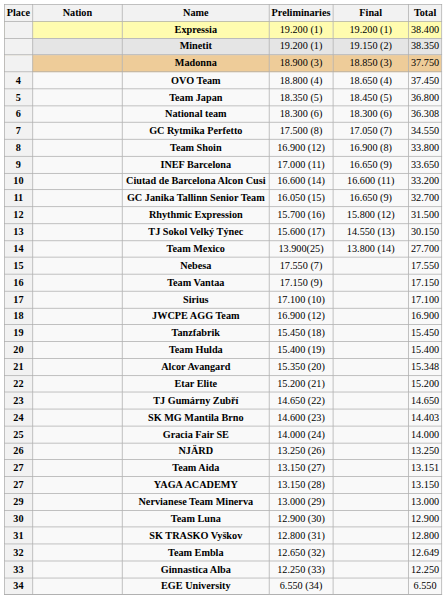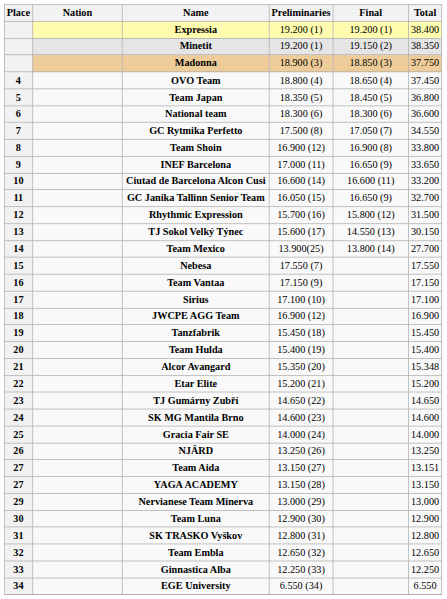 <table class="wikitable sortable" style="text-align:center; font-size:90%">
 <tr>
 <th scope="col" style="width:20px;">Place</th>
 <th ! scope="col" style="width:120px;">Nation</th>
 <th ! scope="col" style="width:200px;">Name</th>
 <th ! scope="col" style="width:60px;">Preliminaries</th>
 <th ! scope="col" style="width:100px;">Final</th>
 <th ! scope=col>Total</th>
 </tr>
 <tr bgcolor=fffcaf>
 <th scope=row></th>
 <td align=left></td>
 <td><strong>Expressia</strong></td>
 <td>19.200 (1)</td>
 <td>19.200 (1)</td>
 <td>38.400</td>
 </tr>
 <tr bgcolor=e5e5e5>
 <th scope=row></th>
 <td align=left></td>
 <td><strong>Minetit</strong></td>
 <td>19.200 (1)</td>
 <td>19.150 (2)</td>
 <td>38.350</td>
 </tr>
 <tr bgcolor=eecc99>
 <th scope=row></th>
 <td align=left></td>
 <td><strong>Madonna</strong></td>
 <td>18.900 (3)</td>
 <td>18.850 (3)</td>
 <td>37.750</td>
 </tr>
 <tr>
 <th scope=row>4</th>
 <td align=left></td>
 <td><strong>OVO Team</strong></td>
 <td>18.800 (4)</td>
 <td>18.650 (4)</td>
 <td>37.450</td>
 </tr>
 <tr>
 <th scope=row>5</th>
 <td align=left></td>
 <td><strong>Team Japan</strong></td>
 <td>18.350 (5)</td>
 <td>18.450 (5)</td>
 <td>36.800</td>
 </tr>
 <tr>
 <th scope=row>6</th>
 <td align=left></td>
 <td><strong>National team</strong></td>
 <td>18.300 (6)</td>
 <td>18.300 (6)</td>
-<td>36.308</td>
+<td>36.600</td>
 </tr>
 <tr>
 <th scope=row>7</th>
 <td align=left></td>
 <td><strong>GC Rytmika Perfetto</strong></td>
 <td>17.500 (8)</td>
 <td>17.050 (7)</td>
 <td>34.550</td>
 </tr>
 <tr>
 <th scope=row>8</th>
 <td align=left></td>
 <td><strong>Team Shoin</strong></td>
 <td>16.900 (12)</td>
 <td>16.900 (8)</td>
 <td>33.800</td>
 </tr>
 <tr>
 <th scope=row>9</th>
 <td align=left></td>
 <td><strong>INEF Barcelona</strong></td>
 <td>17.000 (11)</td>
 <td>16.650 (9)</td>
 <td>33.650</td>
 </tr>
 <tr>
 <th scope=row>10</th>
 <td align=left></td>
 <td><strong>Ciutad de Barcelona Alcon Cusi</strong></td>
 <td>16.600 (14)</td>
 <td>16.600 (11)</td>
 <td>33.200</td>
 </tr>
 <tr>
 <th scope=row>11</th>
 <td align=left></td>
 <td><strong>GC Janika Tallinn Senior Team</strong></td>
 <td>16.050 (15)</td>
 <td>16.650 (9)</td>
 <td>32.700</td>
 </tr>
 <tr>
 <th scope=row>12</th>
 <td align=left></td>
 <td><strong>Rhythmic Expression</strong></td>
 <td>15.700 (16)</td>
 <td>15.800 (12)</td>
 <td>31.500</td>
 </tr>
 <tr>
 <th scope=row>13</th>
 <td align=left></td>
 <td><strong>TJ Sokol Velký Týnec</strong></td>
 <td>15.600 (17)</td>
 <td>14.550 (13)</td>
 <td>30.150</td>
 </tr>
 <tr>
 <th scope=row>14</th>
 <td align=left></td>
 <td><strong>Team Mexico</strong></td>
 <td>13.900(25)</td>
 <td>13.800 (14)</td>
 <td>27.700</td>
 </tr>
 <tr>
 <th scope=row>15</th>
 <td align=left></td>
 <td><strong>Nebesa</strong></td>
 <td>17.550 (7)</td>
 <td></td>
 <td>17.550</td>
 </tr>
 <tr>
 <th scope=row>16</th>
 <td align=left></td>
 <td><strong>Team Vantaa</strong></td>
 <td>17.150 (9)</td>
 <td></td>
 <td>17.150</td>
 </tr>
 <tr>
 <th scope=row>17</th>
 <td align=left></td>
 <td><strong>Sirius</strong></td>
 <td>17.100 (10)</td>
 <td></td>
 <td>17.100</td>
 </tr>
 <tr>
 <th scope=row>18</th>
 <td align=left></td>
 <td><strong>JWCPE AGG Team</strong></td>
 <td>16.900 (12)</td>
 <td></td>
 <td>16.900</td>
 </tr>
 <tr>
 <th scope=row>19</th>
 <td align=left></td>
 <td><strong>Tanzfabrik</strong></td>
 <td>15.450 (18)</td>
 <td></td>
 <td>15.450</td>
 </tr>
 <tr>
 <th scope=row>20</th>
 <td align=left></td>
 <td><strong>Team Hulda</strong></td>
 <td>15.400 (19)</td>
 <td></td>
 <td>15.400</td>
 </tr>
 <tr>
 <th scope=row>21</th>
 <td align=left></td>
 <td><strong>Alcor Avangard</strong></td>
 <td>15.350 (20)</td>
 <td></td>
 <td>15.348</td>
 </tr>
 <tr>
 <th scope=row>22</th>
 <td align=left></td>
 <td><strong>Etar Elite</strong></td>
 <td>15.200 (21)</td>
 <td></td>
 <td>15.200</td>
 </tr>
 <tr>
 <th scope=row>23</th>
 <td align=left></td>
 <td><strong>TJ Gumárny Zubří</strong></td>
 <td>14.650 (22)</td>
 <td></td>
 <td>14.650</td>
 </tr>
 <tr>
 <th scope=row>24</th>
 <td align=left></td>
 <td><strong>SK MG Mantila Brno</strong></td>
 <td>14.600 (23)</td>
 <td></td>
-<td>14.403</td>
+<td>14.600</td>
 </tr>
 <tr>
 <th scope=row>25</th>
 <td align=left></td>
 <td><strong>Gracia Fair SE</strong></td>
 <td>14.000 (24)</td>
 <td></td>
 <td>14.000</td>
 </tr>
 <tr>
 <th scope=row>26</th>
 <td align=left></td>
 <td><strong>NJÄRD</strong></td>
 <td>13.250 (26)</td>
 <td></td>
 <td>13.250</td>
 </tr>
 <tr>
 <th scope=row>27</th>
 <td align=left></td>
 <td><strong>Team Aida</strong></td>
 <td>13.150 (27)</td>
 <td></td>
 <td>13.151</td>
 </tr>
 <tr>
 <th scope=row>27</th>
 <td align=left></td>
 <td><strong>YAGA ACADEMY</strong></td>
 <td>13.150 (28)</td>
 <td></td>
 <td>13.150</td>
 </tr>
 <tr>
 <th scope=row>29</th>
 <td align=left></td>
 <td><strong>Nervianese Team Minerva</strong></td>
 <td>13.000 (29)</td>
 <td></td>
 <td>13.000</td>
 </tr>
 <tr>
 <th scope=row>30</th>
 <td align=left></td>
 <td><strong>Team Luna</strong></td>
 <td>12.900 (30)</td>
 <td></td>
 <td>12.900</td>
 </tr>
 <tr>
 <th scope=row>31</th>
 <td align=left></td>
 <td><strong>SK TRASKO Vyškov</strong></td>
 <td>12.800 (31)</td>
 <td></td>
 <td>12.800</td>
 </tr>
 <tr>
 <th scope=row>32</th>
 <td align=left></td>
 <td><strong>Team Embla</strong></td>
 <td>12.650 (32)</td>
 <td></td>
-<td>12.649</td>
+<td>12.650</td>
 </tr>
 <tr>
 <th scope=row>33</th>
 <td align=left></td>
 <td><strong>Ginnastica Alba</strong></td>
 <td>12.250 (33)</td>
 <td></td>
 <td>12.250</td>
 </tr>
 <tr>
 <th scope=row>34</th>
 <td align=left></td>
 <td><strong>EGE University</strong></td>
 <td>6.550 (34)</td>
 <td></td>
 <td>6.550</td>
 </tr>
 <tr>
 </tr>
 </table>
